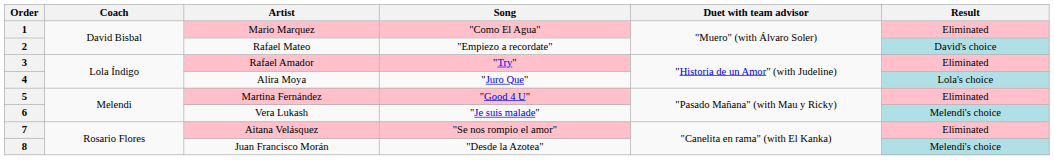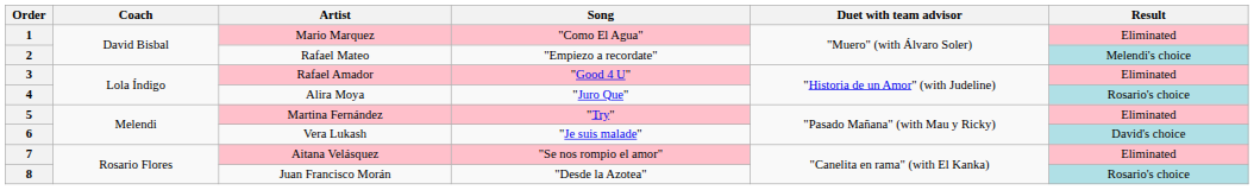 <table class="wikitable" style="text-align: center; width:100%">
 <tr>
 <th style="width:02%">Order</th>
 <th style="width:10%">Coach</th>
 <th style="width:14%">Artist</th>
 <th style="width:18%">Song</th>
 <th style="width:18%">Duet with team advisor</th>
 <th style="width:12%">Result</th>
 </tr>
 <tr>
 <th>1</th>
 <td rowspan="2">David Bisbal</td>
 <td style="background:pink">Mario Marquez</td>
 <td style="background:pink">"Como El Agua"</td>
 <td rowspan="2">"Muero" (with Álvaro Soler)</td>
 <td style="background:pink">Eliminated</td>
 </tr>
 <tr>
 <th>2</th>
 <td>Rafael Mateo</td>
 <td>"Empiezo a recordate"</td>
-<td style="background:#b0e0e6">David's choice</td>
+<td style="background:#b0e0e6">Melendi's choice</td>
 </tr>
 <tr>
 <th>3</th>
 <td rowspan="2">Lola Índigo</td>
 <td style="background:pink">Rafael Amador</td>
-<td style="background:pink">"<a href='#'>Try</a>"</td>
+<td style="background:pink">"<a href='#'>Good 4 U</a>"</td>
 <td rowspan="2">"<a href='#'>Historia de un Amor</a>" (with Judeline)</td>
 <td style="background:pink">Eliminated</td>
 </tr>
 <tr>
 <th>4</th>
 <td>Alira Moya</td>
 <td>"<a href='#'>Juro Que</a>"</td>
-<td style="background:#b0e0e6">Lola's choice</td>
+<td style="background:#b0e0e6">Rosario's choice</td>
 </tr>
 <tr>
 <th>5</th>
 <td rowspan="2">Melendi</td>
 <td style="background:pink">Martina Fernández</td>
-<td style="background:pink">"<a href='#'>Good 4 U</a>"</td>
+<td style="background:pink">"<a href='#'>Try</a>"</td>
 <td rowspan="2">"Pasado Mañana" (with Mau y Ricky)</td>
 <td style="background:pink">Eliminated</td>
 </tr>
 <tr>
 <th>6</th>
 <td>Vera Lukash</td>
 <td>"<a href='#'>Je suis malade</a>"</td>
-<td style="background:#b0e0e6">Melendi's choice</td>
+<td style="background:#b0e0e6">David's choice</td>
 </tr>
 <tr>
 <th>7</th>
 <td rowspan="2">Rosario Flores</td>
 <td style="background:pink">Aitana Velásquez</td>
 <td style="background:pink">"Se nos rompio el amor"</td>
 <td rowspan="2">"Canelita en rama" (with El Kanka)</td>
 <td style="background:pink">Eliminated</td>
 </tr>
 <tr>
 <th>8</th>
 <td>Juan Francisco Morán</td>
 <td>"Desde la Azotea"</td>
-<td style="background:#b0e0e6">Melendi's choice</td>
+<td style="background:#b0e0e6">Rosario's choice</td>
 </tr>
 </table>
